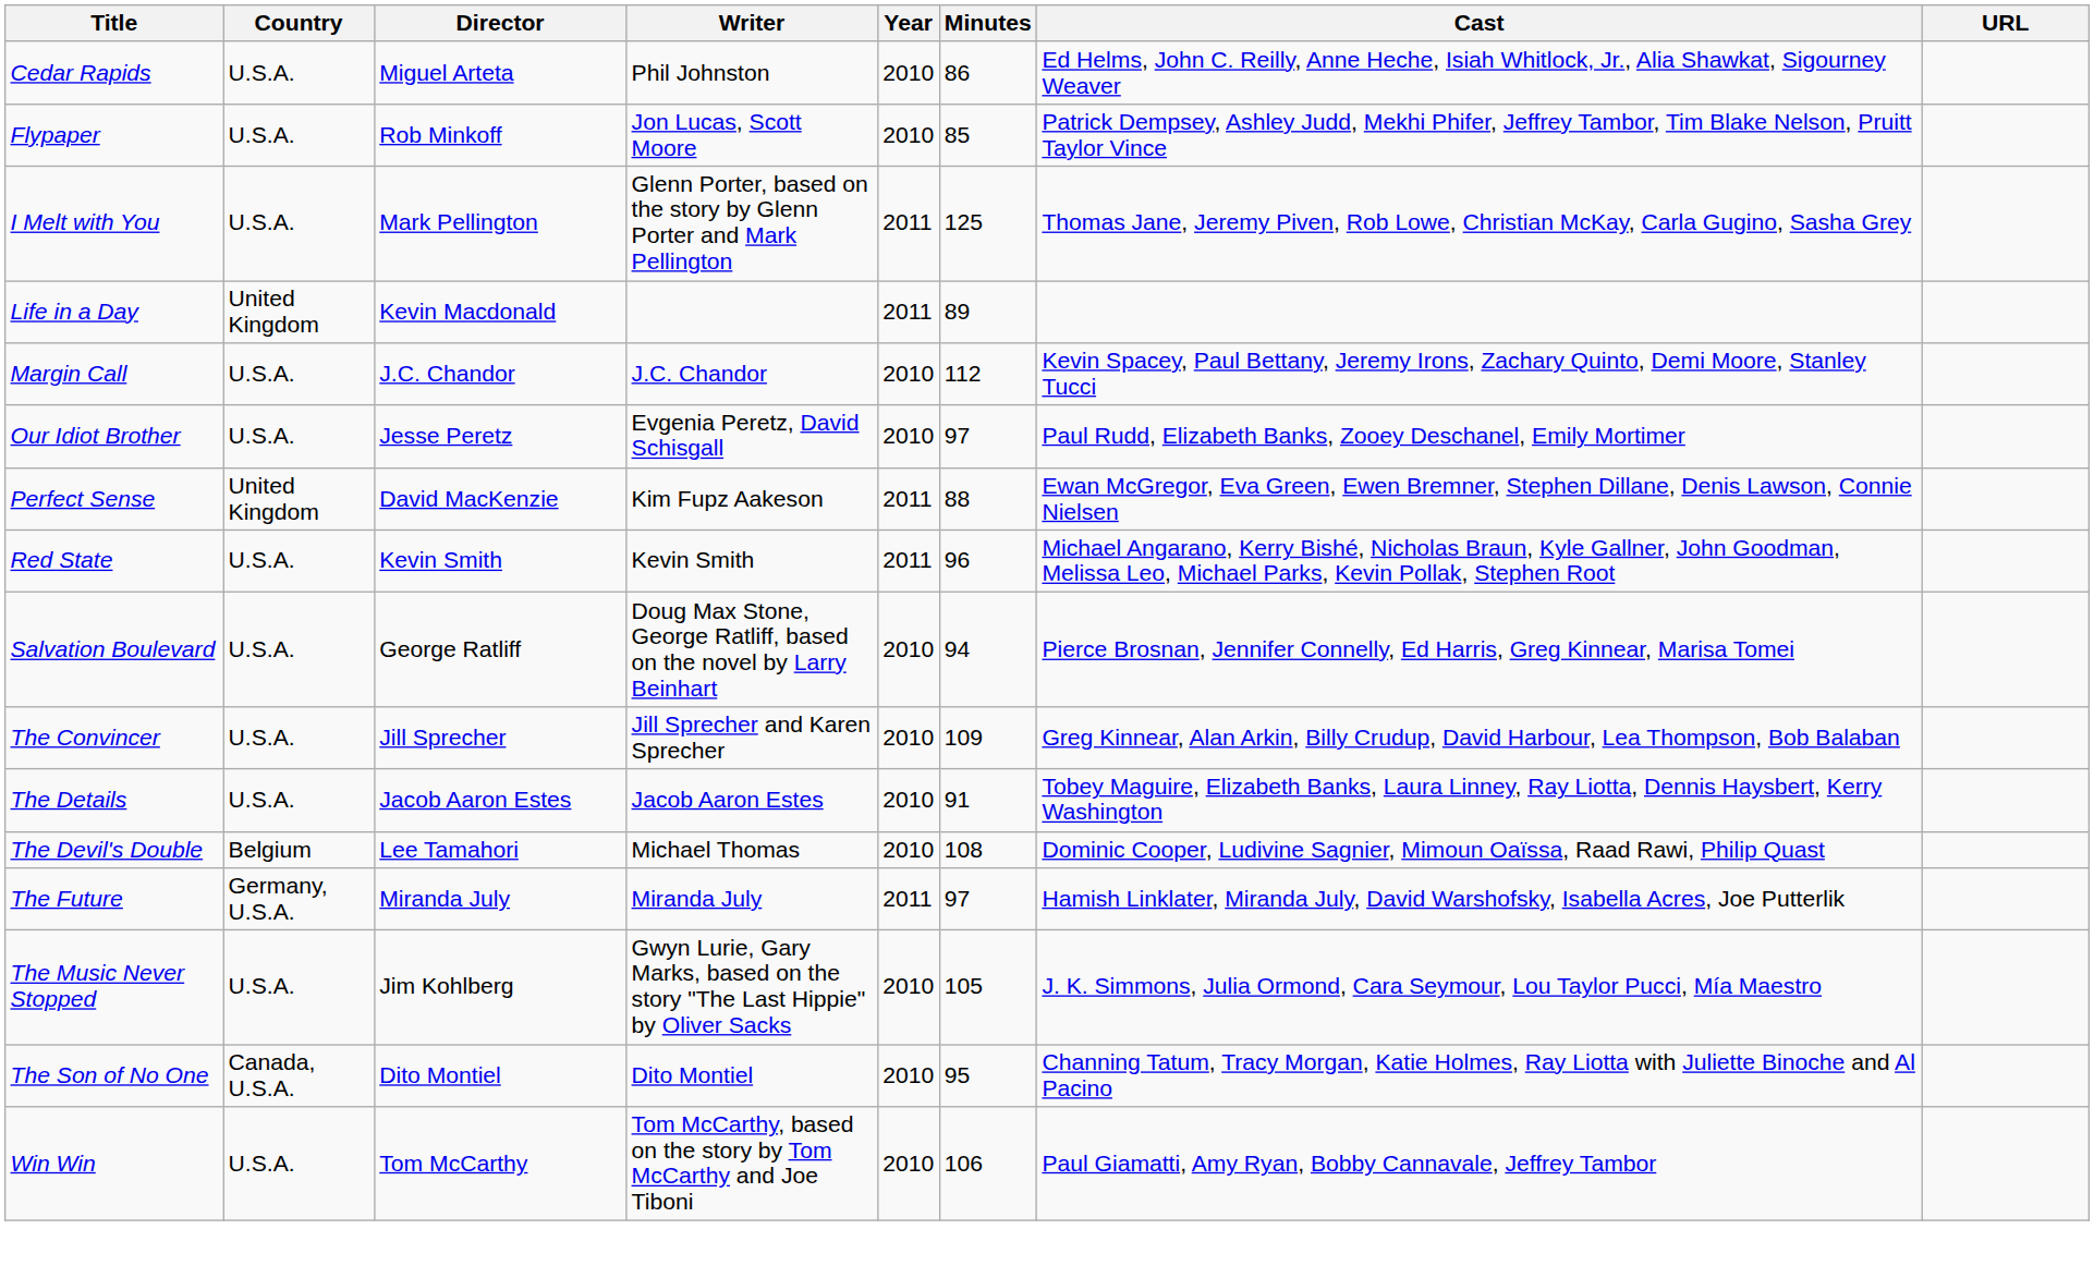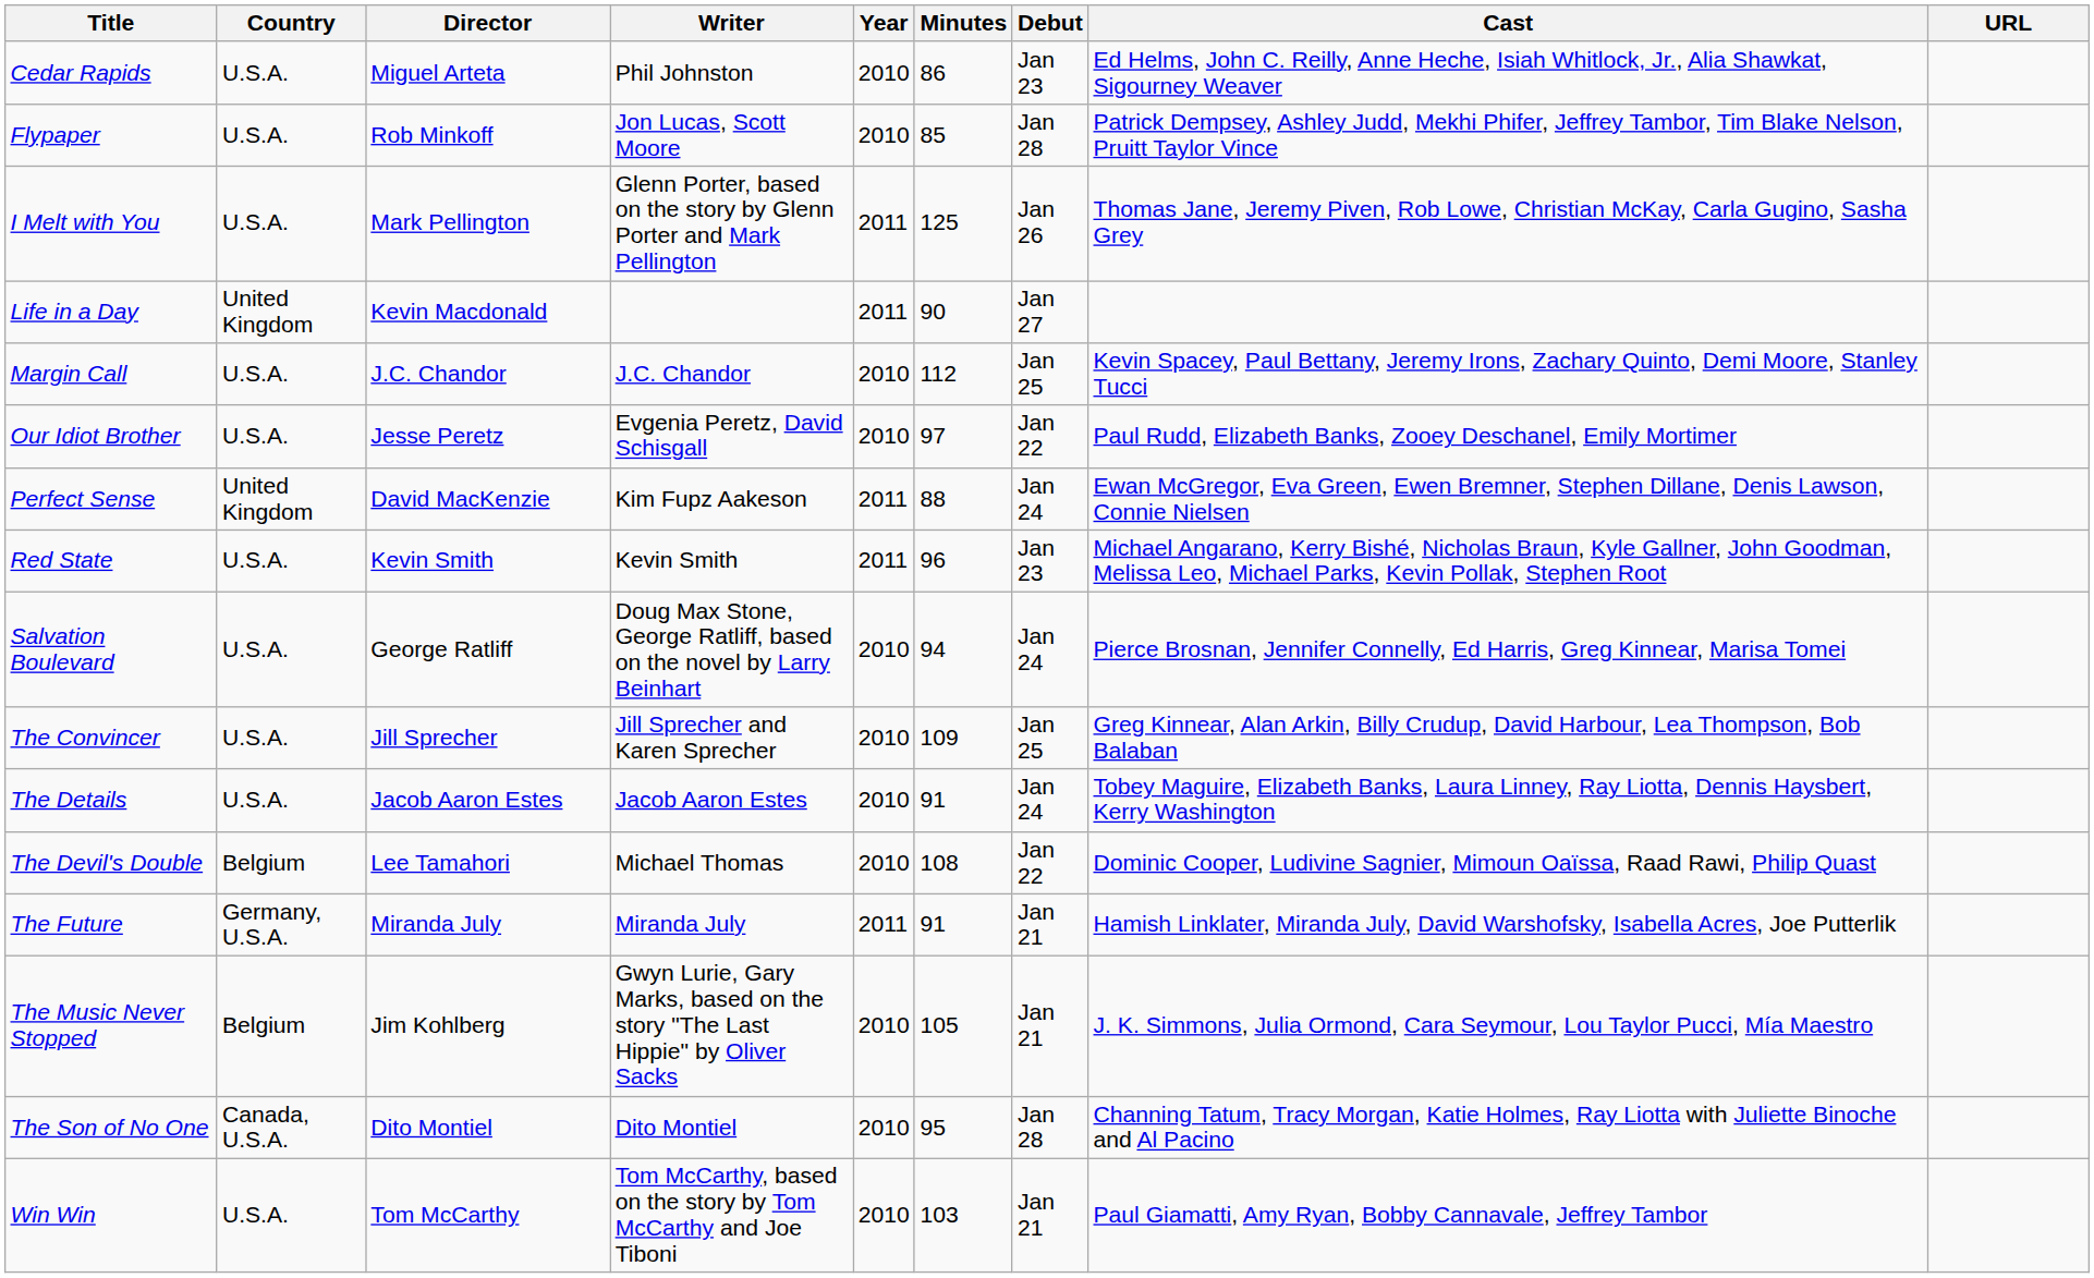 <table class="wikitable sortable" style="width:1450px">
 <tr>
 <th width="150">Title</th>
 <th width="100">Country</th>
 <th width="175">Director</th>
 <th width="175">Writer</th>
 <th width="30">Year</th>
 <th width="15">Minutes</th>
+<th width="40">Debut</th>
 <th width="650">Cast</th>
 <th width="115">URL</th>
 </tr>
 <tr>
 <td><em><a href='#'>Cedar Rapids</a></em></td>
 <td>U.S.A.</td>
 <td><a href='#'>Miguel Arteta</a></td>
 <td>Phil Johnston</td>
 <td>2010</td>
 <td>86</td>
+<td>Jan 23</td>
 <td><a href='#'>Ed Helms</a>, <a href='#'>John C. Reilly</a>, <a href='#'>Anne Heche</a>, <a href='#'>Isiah Whitlock, Jr.</a>, <a href='#'>Alia Shawkat</a>, <a href='#'>Sigourney Weaver</a></td>
 <td> </td>
 </tr>
 <tr>
 <td><em><a href='#'>Flypaper</a></em></td>
 <td>U.S.A.</td>
 <td><a href='#'>Rob Minkoff</a></td>
 <td><a href='#'>Jon Lucas</a>, <a href='#'>Scott Moore</a></td>
 <td>2010</td>
 <td>85</td>
+<td>Jan 28</td>
 <td><a href='#'>Patrick Dempsey</a>, <a href='#'>Ashley Judd</a>, <a href='#'>Mekhi Phifer</a>, <a href='#'>Jeffrey Tambor</a>, <a href='#'>Tim Blake Nelson</a>, <a href='#'>Pruitt Taylor Vince</a></td>
 <td> </td>
 </tr>
 <tr>
 <td><em><a href='#'>I Melt with You</a></em></td>
 <td>U.S.A.</td>
 <td><a href='#'>Mark Pellington</a></td>
 <td>Glenn Porter, based on the story by Glenn Porter and <a href='#'>Mark Pellington</a></td>
 <td>2011</td>
 <td>125</td>
+<td>Jan 26</td>
 <td><a href='#'>Thomas Jane</a>, <a href='#'>Jeremy Piven</a>, <a href='#'>Rob Lowe</a>, <a href='#'>Christian McKay</a>, <a href='#'>Carla Gugino</a>, <a href='#'>Sasha Grey</a></td>
 <td> </td>
 </tr>
 <tr>
 <td><em><a href='#'>Life in a Day</a></em></td>
 <td>United Kingdom</td>
 <td><a href='#'>Kevin Macdonald</a></td>
 <td></td>
 <td>2011</td>
-<td>89</td>
+<td>90</td>
+<td>Jan 27</td>
 <td></td>
 <td> </td>
 </tr>
 <tr>
 <td><em><a href='#'>Margin Call</a></em></td>
 <td>U.S.A.</td>
 <td><a href='#'>J.C. Chandor</a></td>
 <td><a href='#'>J.C. Chandor</a></td>
 <td>2010</td>
 <td>112</td>
+<td>Jan 25</td>
 <td><a href='#'>Kevin Spacey</a>, <a href='#'>Paul Bettany</a>, <a href='#'>Jeremy Irons</a>, <a href='#'>Zachary Quinto</a>, <a href='#'>Demi Moore</a>, <a href='#'>Stanley Tucci</a></td>
 <td> </td>
 </tr>
 <tr>
 <td><em><a href='#'>Our Idiot Brother</a></em></td>
 <td>U.S.A.</td>
 <td><a href='#'>Jesse Peretz</a></td>
 <td>Evgenia Peretz, <a href='#'>David Schisgall</a></td>
 <td>2010</td>
 <td>97</td>
+<td>Jan 22</td>
 <td><a href='#'>Paul Rudd</a>, <a href='#'>Elizabeth Banks</a>, <a href='#'>Zooey Deschanel</a>, <a href='#'>Emily Mortimer</a></td>
 <td> </td>
 </tr>
 <tr>
 <td><em><a href='#'>Perfect Sense</a></em></td>
 <td>United Kingdom</td>
 <td><a href='#'>David MacKenzie</a></td>
 <td>Kim Fupz Aakeson</td>
 <td>2011</td>
 <td>88</td>
+<td>Jan 24</td>
 <td><a href='#'>Ewan McGregor</a>, <a href='#'>Eva Green</a>, <a href='#'>Ewen Bremner</a>, <a href='#'>Stephen Dillane</a>, <a href='#'>Denis Lawson</a>, <a href='#'>Connie Nielsen</a></td>
 <td> </td>
 </tr>
 <tr>
 <td><em><a href='#'>Red State</a></em></td>
 <td>U.S.A.</td>
 <td><a href='#'>Kevin Smith</a></td>
 <td>Kevin Smith</td>
 <td>2011</td>
 <td>96</td>
+<td>Jan 23</td>
 <td><a href='#'>Michael Angarano</a>, <a href='#'>Kerry Bishé</a>, <a href='#'>Nicholas Braun</a>, <a href='#'>Kyle Gallner</a>, <a href='#'>John Goodman</a>, <a href='#'>Melissa Leo</a>, <a href='#'>Michael Parks</a>, <a href='#'>Kevin Pollak</a>, <a href='#'>Stephen Root</a></td>
 <td> </td>
 </tr>
 <tr>
 <td><em><a href='#'>Salvation Boulevard</a></em></td>
 <td>U.S.A.</td>
 <td>George Ratliff</td>
 <td>Doug Max Stone, George Ratliff, based on the novel by <a href='#'>Larry Beinhart</a></td>
 <td>2010</td>
 <td>94</td>
+<td>Jan 24</td>
 <td><a href='#'>Pierce Brosnan</a>, <a href='#'>Jennifer Connelly</a>, <a href='#'>Ed Harris</a>, <a href='#'>Greg Kinnear</a>, <a href='#'>Marisa Tomei</a></td>
 <td> </td>
 </tr>
 <tr>
 <td><em><a href='#'>The Convincer</a></em></td>
 <td>U.S.A.</td>
 <td><a href='#'>Jill Sprecher</a></td>
 <td><a href='#'>Jill Sprecher</a> and Karen Sprecher</td>
 <td>2010</td>
 <td>109</td>
+<td>Jan 25</td>
 <td><a href='#'>Greg Kinnear</a>, <a href='#'>Alan Arkin</a>, <a href='#'>Billy Crudup</a>, <a href='#'>David Harbour</a>, <a href='#'>Lea Thompson</a>, <a href='#'>Bob Balaban</a></td>
 <td> </td>
 </tr>
 <tr>
 <td><em><a href='#'>The Details</a></em></td>
 <td>U.S.A.</td>
 <td><a href='#'>Jacob Aaron Estes</a></td>
 <td><a href='#'>Jacob Aaron Estes</a></td>
 <td>2010</td>
 <td>91</td>
+<td>Jan 24</td>
 <td><a href='#'>Tobey Maguire</a>, <a href='#'>Elizabeth Banks</a>, <a href='#'>Laura Linney</a>, <a href='#'>Ray Liotta</a>, <a href='#'>Dennis Haysbert</a>, <a href='#'>Kerry Washington</a></td>
 <td> </td>
 </tr>
 <tr>
 <td><em><a href='#'>The Devil's Double</a></em></td>
 <td>Belgium</td>
 <td><a href='#'>Lee Tamahori</a></td>
 <td>Michael Thomas</td>
 <td>2010</td>
 <td>108</td>
+<td>Jan 22</td>
 <td><a href='#'>Dominic Cooper</a>, <a href='#'>Ludivine Sagnier</a>, <a href='#'>Mimoun Oaïssa</a>, Raad Rawi, <a href='#'>Philip Quast</a></td>
 <td> </td>
 </tr>
 <tr>
 <td><em><a href='#'>The Future</a></em></td>
 <td>Germany, U.S.A.</td>
 <td><a href='#'>Miranda July</a></td>
 <td><a href='#'>Miranda July</a></td>
 <td>2011</td>
-<td>97</td>
+<td>91</td>
+<td>Jan 21</td>
 <td><a href='#'>Hamish Linklater</a>, <a href='#'>Miranda July</a>, <a href='#'>David Warshofsky</a>, <a href='#'>Isabella Acres</a>, Joe Putterlik</td>
 <td> </td>
 </tr>
 <tr>
 <td><em><a href='#'>The Music Never Stopped</a></em></td>
-<td>U.S.A.</td>
+<td>Belgium</td>
 <td>Jim Kohlberg</td>
 <td>Gwyn Lurie, Gary Marks, based on the story "The Last Hippie" by <a href='#'>Oliver Sacks</a></td>
 <td>2010</td>
 <td>105</td>
+<td>Jan 21</td>
 <td><a href='#'>J. K. Simmons</a>, <a href='#'>Julia Ormond</a>, <a href='#'>Cara Seymour</a>, <a href='#'>Lou Taylor Pucci</a>, <a href='#'>Mía Maestro</a></td>
 <td> </td>
 </tr>
 <tr>
 <td><em><a href='#'>The Son of No One</a></em></td>
 <td>Canada, U.S.A.</td>
 <td><a href='#'>Dito Montiel</a></td>
 <td><a href='#'>Dito Montiel</a></td>
 <td>2010</td>
 <td>95</td>
+<td>Jan 28</td>
 <td><a href='#'>Channing Tatum</a>, <a href='#'>Tracy Morgan</a>, <a href='#'>Katie Holmes</a>, <a href='#'>Ray Liotta</a> with <a href='#'>Juliette Binoche</a> and <a href='#'>Al Pacino</a></td>
 <td> </td>
 </tr>
 <tr>
 <td><em><a href='#'>Win Win</a></em></td>
 <td>U.S.A.</td>
 <td><a href='#'>Tom McCarthy</a></td>
 <td><a href='#'>Tom McCarthy</a>, based on the story by <a href='#'>Tom McCarthy</a> and Joe Tiboni</td>
 <td>2010</td>
-<td>106</td>
+<td>103</td>
+<td>Jan 21</td>
 <td><a href='#'>Paul Giamatti</a>, <a href='#'>Amy Ryan</a>, <a href='#'>Bobby Cannavale</a>, <a href='#'>Jeffrey Tambor</a></td>
 <td> </td>
 </tr>
 </table>
